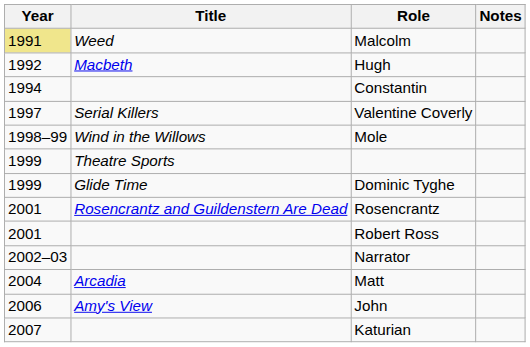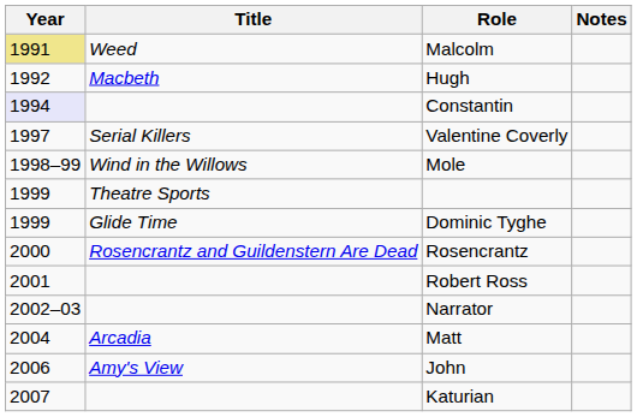 <table class="wikitable sortable">
 <tr>
 <th>Year</th>
 <th>Title</th>
 <th>Role</th>
 <th class="unsortable">Notes</th>
 </tr>
 <tr>
 <td style="background: khaki;">1991</td>
 <td><em>Weed</em></td>
 <td>Malcolm</td>
 <td></td>
 </tr>
 <tr>
 <td>1992</td>
 <td><em><a href='#'>Macbeth</a></em></td>
 <td>Hugh</td>
 <td></td>
 </tr>
 <tr>
-<td>1994</td>
+<td style="background: lavender;">1994</td>
 <td><em></em></td>
 <td>Constantin</td>
 <td></td>
 </tr>
 <tr>
 <td>1997</td>
 <td><em>Serial Killers</em></td>
 <td>Valentine Coverly</td>
 <td></td>
 </tr>
 <tr>
 <td>1998–99</td>
 <td><em>Wind in the Willows</em></td>
 <td>Mole</td>
 <td></td>
 </tr>
 <tr>
 <td>1999</td>
 <td><em>Theatre Sports</em></td>
 <td></td>
 <td></td>
 </tr>
 <tr>
 <td>1999</td>
 <td><em>Glide Time</em></td>
 <td>Dominic Tyghe</td>
 <td></td>
 </tr>
 <tr>
-<td>2001</td>
+<td>2000</td>
 <td><em><a href='#'>Rosencrantz and Guildenstern Are Dead</a></em></td>
 <td>Rosencrantz</td>
 <td></td>
 </tr>
 <tr>
 <td>2001</td>
 <td><em></em></td>
 <td>Robert Ross</td>
 <td></td>
 </tr>
 <tr>
 <td>2002–03</td>
 <td><em></em></td>
 <td>Narrator</td>
 <td></td>
 </tr>
 <tr>
 <td>2004</td>
 <td><em><a href='#'>Arcadia</a></em></td>
 <td>Matt</td>
 <td></td>
 </tr>
 <tr>
 <td>2006</td>
 <td><em><a href='#'>Amy's View</a></em></td>
 <td>John</td>
 <td></td>
 </tr>
 <tr>
 <td>2007</td>
 <td><em></em></td>
 <td>Katurian</td>
 <td></td>
 </tr>
 </table>
